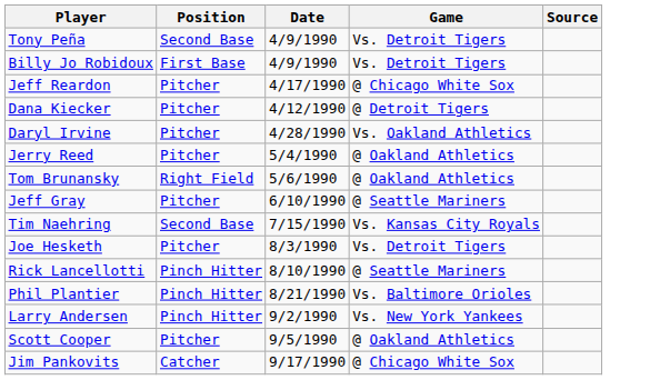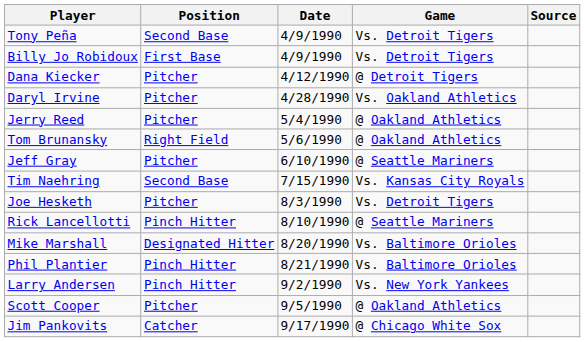 <table class="wikitable">
 <tr>
 <th>Player</th>
 <th>Position</th>
 <th>Date</th>
 <th>Game</th>
 <th>Source</th>
 </tr>
 <tr>
 <td><a href='#'>Tony Peña</a></td>
 <td><a href='#'>Second Base</a></td>
 <td>4/9/1990</td>
 <td>Vs. <a href='#'>Detroit Tigers</a></td>
 <td></td>
 </tr>
 <tr>
 <td><a href='#'>Billy Jo Robidoux</a></td>
 <td><a href='#'>First Base</a></td>
 <td>4/9/1990</td>
 <td>Vs. <a href='#'>Detroit Tigers</a></td>
-<td></td>
-</tr>
-<tr>
-<td><a href='#'>Jeff Reardon</a></td>
-<td><a href='#'>Pitcher</a></td>
-<td>4/17/1990</td>
-<td>@ <a href='#'>Chicago White Sox</a></td>
 <td></td>
 </tr>
 <tr>
 <td><a href='#'>Dana Kiecker</a></td>
 <td><a href='#'>Pitcher</a></td>
 <td>4/12/1990</td>
 <td>@ <a href='#'>Detroit Tigers</a></td>
 <td></td>
 </tr>
 <tr>
 <td><a href='#'>Daryl Irvine</a></td>
 <td><a href='#'>Pitcher</a></td>
 <td>4/28/1990</td>
 <td>Vs. <a href='#'>Oakland Athletics</a></td>
 <td></td>
 </tr>
 <tr>
 <td><a href='#'>Jerry Reed</a></td>
 <td><a href='#'>Pitcher</a></td>
 <td>5/4/1990</td>
 <td>@ <a href='#'>Oakland Athletics</a></td>
 <td></td>
 </tr>
 <tr>
 <td><a href='#'>Tom Brunansky</a></td>
 <td><a href='#'>Right Field</a></td>
 <td>5/6/1990</td>
 <td>@ <a href='#'>Oakland Athletics</a></td>
 <td></td>
 </tr>
 <tr>
 <td><a href='#'>Jeff Gray</a></td>
 <td><a href='#'>Pitcher</a></td>
 <td>6/10/1990</td>
 <td>@ <a href='#'>Seattle Mariners</a></td>
 <td></td>
 </tr>
 <tr>
 <td><a href='#'>Tim Naehring</a></td>
 <td><a href='#'>Second Base</a></td>
 <td>7/15/1990</td>
 <td>Vs. <a href='#'>Kansas City Royals</a></td>
 <td></td>
 </tr>
 <tr>
 <td><a href='#'>Joe Hesketh</a></td>
 <td><a href='#'>Pitcher</a></td>
 <td>8/3/1990</td>
 <td>Vs. <a href='#'>Detroit Tigers</a></td>
 <td></td>
 </tr>
 <tr>
 <td><a href='#'>Rick Lancellotti</a></td>
 <td><a href='#'>Pinch Hitter</a></td>
 <td>8/10/1990</td>
 <td>@ <a href='#'>Seattle Mariners</a></td>
 <td></td>
 </tr>
 <tr>
+<td><a href='#'>Mike Marshall</a></td>
+<td><a href='#'>Designated Hitter</a></td>
+<td>8/20/1990</td>
+<td>Vs. <a href='#'>Baltimore Orioles</a></td>
+<td></td>
+</tr>
+<tr>
 <td><a href='#'>Phil Plantier</a></td>
 <td><a href='#'>Pinch Hitter</a></td>
 <td>8/21/1990</td>
 <td>Vs. <a href='#'>Baltimore Orioles</a></td>
 <td></td>
 </tr>
 <tr>
 <td><a href='#'>Larry Andersen</a></td>
 <td><a href='#'>Pinch Hitter</a></td>
 <td>9/2/1990</td>
 <td>Vs. <a href='#'>New York Yankees</a></td>
 <td></td>
 </tr>
 <tr>
 <td><a href='#'>Scott Cooper</a></td>
 <td><a href='#'>Pitcher</a></td>
 <td>9/5/1990</td>
 <td>@ <a href='#'>Oakland Athletics</a></td>
 <td></td>
 </tr>
 <tr>
 <td><a href='#'>Jim Pankovits</a></td>
 <td><a href='#'>Catcher</a></td>
 <td>9/17/1990</td>
 <td>@ <a href='#'>Chicago White Sox</a></td>
 <td></td>
 </tr>
 </table>
